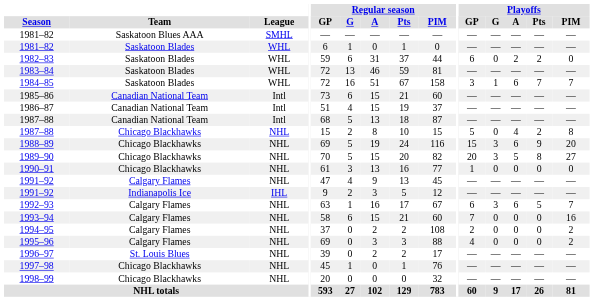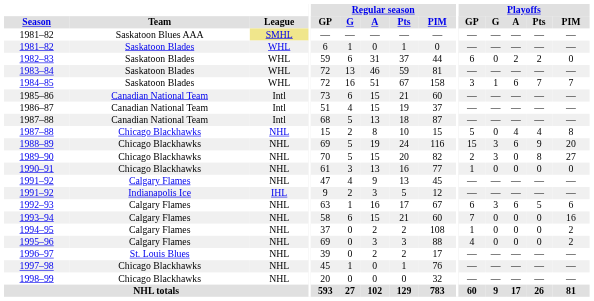 <table border="0" cellpadding="1" cellspacing="0" style="text-align:center; width:60em">
 <tr bgcolor="#e0e0e0">
 <th colspan="3" bgcolor="#ffffff"></th>
 <th rowspan="100" bgcolor="#ffffff"></th>
 <th colspan="5"><a href='#'>Regular season</a></th>
 <th rowspan="100" bgcolor="#ffffff"></th>
 <th colspan="5"><a href='#'>Playoffs</a></th>
 </tr>
 <tr bgcolor="#e0e0e0">
 <th><a href='#'>Season</a></th>
 <th>Team</th>
 <th>League</th>
 <th>GP</th>
 <th><a href='#'>G</a></th>
 <th><a href='#'>A</a></th>
 <th><a href='#'>Pts</a></th>
 <th><a href='#'>PIM</a></th>
 <th>GP</th>
 <th>G</th>
 <th>A</th>
 <th>Pts</th>
 <th>PIM</th>
 </tr>
 <tr>
 <td>1981–82</td>
 <td>Saskatoon Blues AAA</td>
-<td><a href='#'>SMHL</a></td>
+<td style="background: khaki;"><a href='#'>SMHL</a></td>
 <td>—</td>
 <td>—</td>
 <td>—</td>
 <td>—</td>
 <td>—</td>
 <td>—</td>
 <td>—</td>
 <td>—</td>
 <td>—</td>
 <td>—</td>
 </tr>
 <tr bgcolor="#f0f0f0">
 <td><a href='#'>1981–82</a></td>
 <td><a href='#'>Saskatoon Blades</a></td>
 <td><a href='#'>WHL</a></td>
 <td>6</td>
 <td>1</td>
 <td>0</td>
 <td>1</td>
 <td>0</td>
 <td>—</td>
 <td>—</td>
 <td>—</td>
 <td>—</td>
 <td>—</td>
 </tr>
 <tr>
 <td><a href='#'>1982–83</a></td>
 <td>Saskatoon Blades</td>
 <td>WHL</td>
 <td>59</td>
 <td>6</td>
 <td>31</td>
 <td>37</td>
 <td>44</td>
 <td>6</td>
 <td>0</td>
 <td>2</td>
 <td>2</td>
 <td>0</td>
 </tr>
 <tr bgcolor="#f0f0f0">
 <td><a href='#'>1983–84</a></td>
 <td>Saskatoon Blades</td>
 <td>WHL</td>
 <td>72</td>
 <td>13</td>
 <td>46</td>
 <td>59</td>
 <td>81</td>
 <td>—</td>
 <td>—</td>
 <td>—</td>
 <td>—</td>
 <td>—</td>
 </tr>
 <tr>
 <td><a href='#'>1984–85</a></td>
 <td>Saskatoon Blades</td>
 <td>WHL</td>
 <td>72</td>
 <td>16</td>
 <td>51</td>
 <td>67</td>
 <td>158</td>
 <td>3</td>
 <td>1</td>
 <td>6</td>
 <td>7</td>
 <td>7</td>
 </tr>
 <tr bgcolor="#f0f0f0">
 <td>1985–86</td>
 <td><a href='#'>Canadian National Team</a></td>
 <td>Intl</td>
 <td>73</td>
 <td>6</td>
 <td>15</td>
 <td>21</td>
 <td>60</td>
 <td>—</td>
 <td>—</td>
 <td>—</td>
 <td>—</td>
 <td>—</td>
 </tr>
 <tr>
 <td>1986–87</td>
 <td>Canadian National Team</td>
 <td>Intl</td>
 <td>51</td>
 <td>4</td>
 <td>15</td>
 <td>19</td>
 <td>37</td>
 <td>—</td>
 <td>—</td>
 <td>—</td>
 <td>—</td>
 <td>—</td>
 </tr>
 <tr bgcolor="#f0f0f0">
 <td>1987–88</td>
 <td>Canadian National Team</td>
 <td>Intl</td>
 <td>68</td>
 <td>5</td>
 <td>13</td>
 <td>18</td>
 <td>87</td>
 <td>—</td>
 <td>—</td>
 <td>—</td>
 <td>—</td>
 <td>—</td>
 </tr>
 <tr>
 <td><a href='#'>1987–88</a></td>
 <td><a href='#'>Chicago Blackhawks</a></td>
 <td><a href='#'>NHL</a></td>
 <td>15</td>
 <td>2</td>
 <td>8</td>
 <td>10</td>
 <td>15</td>
 <td>5</td>
 <td>0</td>
 <td>4</td>
-<td>2</td>
+<td>4</td>
 <td>8</td>
 </tr>
 <tr bgcolor="#f0f0f0">
 <td><a href='#'>1988–89</a></td>
 <td>Chicago Blackhawks</td>
 <td>NHL</td>
 <td>69</td>
 <td>5</td>
 <td>19</td>
 <td>24</td>
 <td>116</td>
 <td>15</td>
 <td>3</td>
 <td>6</td>
 <td>9</td>
 <td>20</td>
 </tr>
 <tr>
 <td><a href='#'>1989–90</a></td>
 <td>Chicago Blackhawks</td>
 <td>NHL</td>
 <td>70</td>
 <td>5</td>
 <td>15</td>
 <td>20</td>
 <td>82</td>
-<td>20</td>
+<td>2</td>
 <td>3</td>
-<td>5</td>
+<td>0</td>
 <td>8</td>
 <td>27</td>
 </tr>
 <tr bgcolor="#f0f0f0">
 <td><a href='#'>1990–91</a></td>
 <td>Chicago Blackhawks</td>
 <td>NHL</td>
 <td>61</td>
 <td>3</td>
 <td>13</td>
 <td>16</td>
 <td>77</td>
 <td>1</td>
 <td>0</td>
 <td>0</td>
 <td>0</td>
 <td>0</td>
 </tr>
 <tr>
 <td><a href='#'>1991–92</a></td>
 <td><a href='#'>Calgary Flames</a></td>
 <td>NHL</td>
 <td>47</td>
 <td>4</td>
 <td>9</td>
 <td>13</td>
 <td>45</td>
 <td>—</td>
 <td>—</td>
 <td>—</td>
 <td>—</td>
 <td>—</td>
 </tr>
 <tr bgcolor="#f0f0f0">
 <td><a href='#'>1991–92</a></td>
 <td><a href='#'>Indianapolis Ice</a></td>
 <td><a href='#'>IHL</a></td>
 <td>9</td>
 <td>2</td>
 <td>3</td>
 <td>5</td>
 <td>12</td>
 <td>—</td>
 <td>—</td>
 <td>—</td>
 <td>—</td>
 <td>—</td>
 </tr>
 <tr>
 <td><a href='#'>1992–93</a></td>
 <td>Calgary Flames</td>
 <td>NHL</td>
 <td>63</td>
 <td>1</td>
 <td>16</td>
 <td>17</td>
 <td>67</td>
 <td>6</td>
 <td>3</td>
 <td>6</td>
 <td>5</td>
-<td>7</td>
+<td>6</td>
 </tr>
 <tr bgcolor="#f0f0f0">
 <td><a href='#'>1993–94</a></td>
 <td>Calgary Flames</td>
 <td>NHL</td>
 <td>58</td>
 <td>6</td>
 <td>15</td>
 <td>21</td>
 <td>60</td>
 <td>7</td>
 <td>0</td>
 <td>0</td>
 <td>0</td>
 <td>16</td>
 </tr>
 <tr>
 <td><a href='#'>1994–95</a></td>
 <td>Calgary Flames</td>
 <td>NHL</td>
 <td>37</td>
 <td>0</td>
 <td>2</td>
 <td>2</td>
 <td>108</td>
-<td>2</td>
+<td>1</td>
 <td>0</td>
 <td>0</td>
 <td>0</td>
 <td>2</td>
 </tr>
 <tr bgcolor="#f0f0f0">
 <td><a href='#'>1995–96</a></td>
 <td>Calgary Flames</td>
 <td>NHL</td>
 <td>69</td>
 <td>0</td>
 <td>3</td>
 <td>3</td>
 <td>88</td>
 <td>4</td>
 <td>0</td>
 <td>0</td>
 <td>0</td>
 <td>2</td>
 </tr>
 <tr>
 <td><a href='#'>1996–97</a></td>
 <td><a href='#'>St. Louis Blues</a></td>
 <td>NHL</td>
 <td>39</td>
 <td>0</td>
 <td>2</td>
 <td>2</td>
 <td>17</td>
 <td>—</td>
 <td>—</td>
 <td>—</td>
 <td>—</td>
 <td>—</td>
 </tr>
 <tr bgcolor="#f0f0f0">
 <td><a href='#'>1997–98</a></td>
 <td>Chicago Blackhawks</td>
 <td>NHL</td>
 <td>45</td>
 <td>1</td>
 <td>0</td>
 <td>1</td>
 <td>76</td>
 <td>—</td>
 <td>—</td>
 <td>—</td>
 <td>—</td>
 <td>—</td>
 </tr>
 <tr>
 <td><a href='#'>1998–99</a></td>
 <td>Chicago Blackhawks</td>
 <td>NHL</td>
 <td>20</td>
 <td>0</td>
 <td>0</td>
 <td>0</td>
 <td>32</td>
 <td>—</td>
 <td>—</td>
 <td>—</td>
 <td>—</td>
 <td>—</td>
 </tr>
 <tr bgcolor="#e0e0e0">
 <th colspan="3">NHL totals</th>
 <th>593</th>
 <th>27</th>
 <th>102</th>
 <th>129</th>
 <th>783</th>
 <th>60</th>
 <th>9</th>
 <th>17</th>
 <th>26</th>
 <th>81</th>
 </tr>
 </table>
